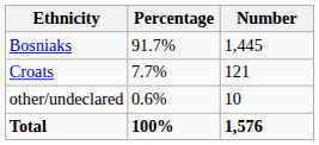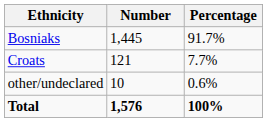 <table class="wikitable">
 <tr>
 <th width="100px">Ethnicity</th>
+<th width="80px">Number</th>
 <th width="80px">Percentage</th>
-<th width="80px">Number</th>
 </tr>
 <tr>
 <td><a href='#'>Bosniaks</a></td>
+<td>1,445</td>
 <td>91.7%</td>
-<td>1,445</td>
 </tr>
 <tr>
 <td><a href='#'>Croats</a></td>
+<td>121</td>
 <td>7.7%</td>
-<td>121</td>
 </tr>
 <tr>
 <td>other/undeclared</td>
+<td>10</td>
 <td>0.6%</td>
-<td>10</td>
 </tr>
 <tr>
 <td><strong>Total</strong></td>
+<td><strong>1,576</strong></td>
 <td><strong>100%</strong></td>
-<td><strong>1,576</strong></td>
 </tr>
 </table>
